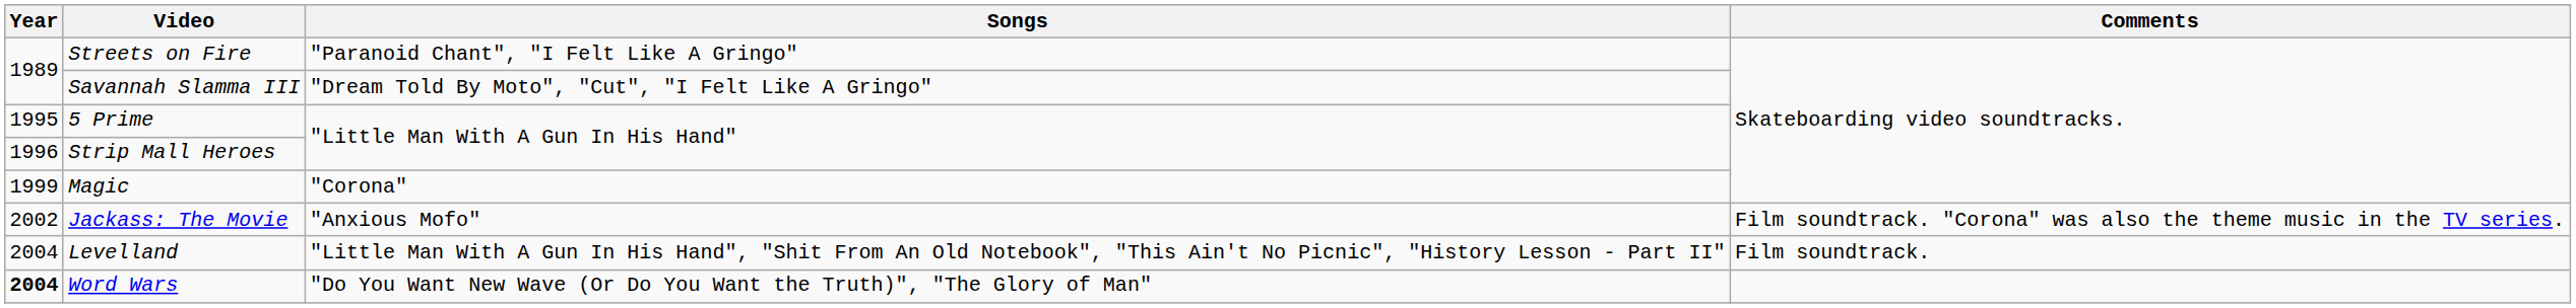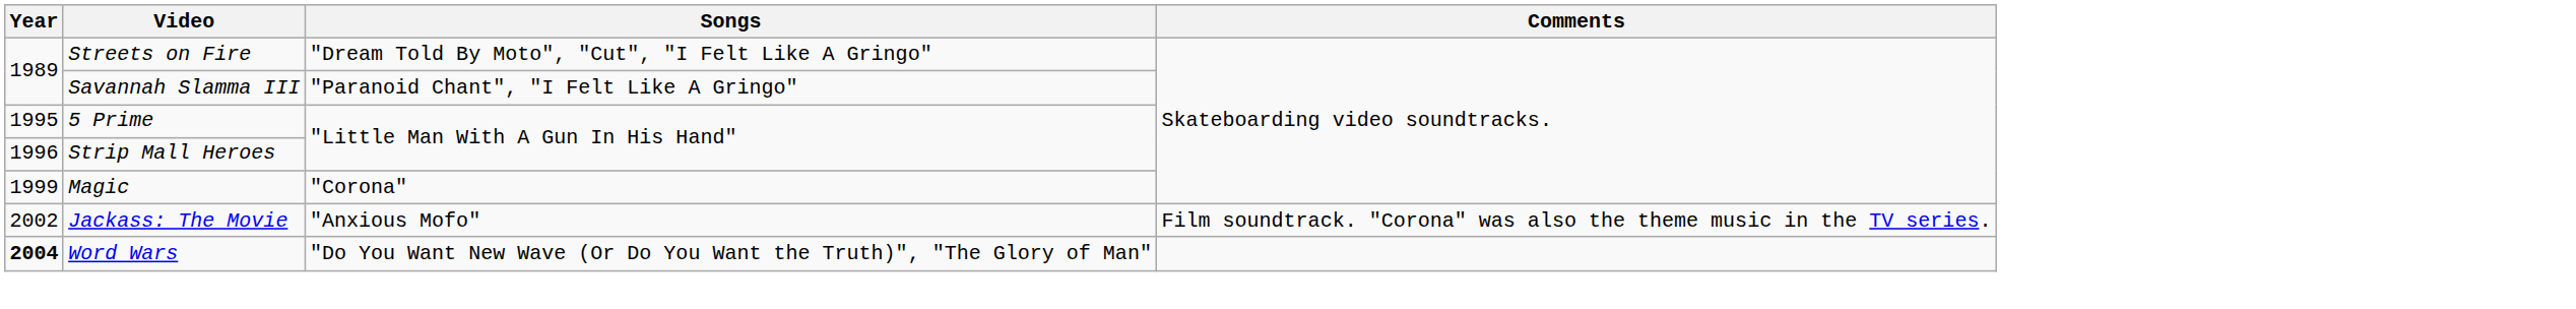 <table class="wikitable">
 <tr>
 <th>Year</th>
 <th>Video</th>
 <th>Songs</th>
 <th>Comments</th>
 </tr>
 <tr>
 <td rowspan="2">1989</td>
 <td><em>Streets on Fire</em></td>
-<td>"Paranoid Chant", "I Felt Like A Gringo"</td>
+<td>"Dream Told By Moto", "Cut", "I Felt Like A Gringo"</td>
 <td rowspan="5">Skateboarding video soundtracks.</td>
 </tr>
 <tr>
 <td><em>Savannah Slamma III</em></td>
-<td>"Dream Told By Moto", "Cut", "I Felt Like A Gringo"</td>
+<td>"Paranoid Chant", "I Felt Like A Gringo"</td>
 </tr>
 <tr>
 <td>1995</td>
 <td><em>5 Prime</em></td>
 <td rowspan="2">"Little Man With A Gun In His Hand"</td>
 </tr>
 <tr>
 <td>1996</td>
 <td><em>Strip Mall Heroes</em></td>
 </tr>
 <tr>
 <td>1999</td>
 <td><em>Magic</em></td>
 <td>"Corona"</td>
 </tr>
 <tr>
 <td>2002</td>
 <td><em><a href='#'>Jackass: The Movie</a></em></td>
 <td>"Anxious Mofo"</td>
 <td>Film soundtrack. "Corona" was also the theme music in the <a href='#'>TV series</a>.</td>
 </tr>
 <tr>
-<td>2004</td>
-<td><em>Levelland</em></td>
-<td>"Little Man With A Gun In His Hand", "Shit From An Old Notebook", "This Ain't No Picnic", "History Lesson - Part II"</td>
-<td>Film soundtrack.</td>
-</tr>
-<tr>
 <td><strong>2004</strong></td>
 <td><em><a href='#'>Word Wars</a></em></td>
 <td>"Do You Want New Wave (Or Do You Want the Truth)", "The Glory of Man"</td>
 </tr>
 </table>
